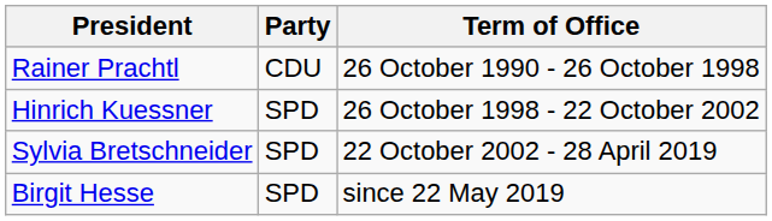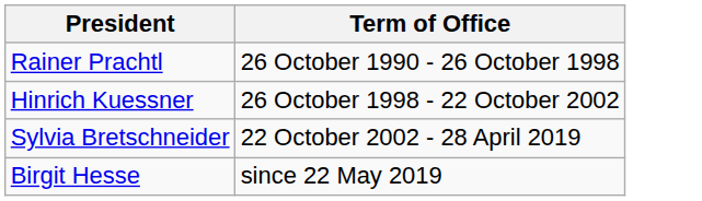 <table class="wikitable">
 <tr>
 <th>President</th>
-<th>Party</th>
 <th>Term of Office</th>
 </tr>
 <tr>
 <td><a href='#'>Rainer Prachtl</a></td>
-<td>CDU</td>
 <td>26 October 1990 - 26 October 1998</td>
 </tr>
 <tr>
 <td><a href='#'>Hinrich Kuessner</a></td>
-<td>SPD</td>
 <td>26 October 1998 - 22 October 2002</td>
 </tr>
 <tr>
 <td><a href='#'>Sylvia Bretschneider</a></td>
-<td>SPD</td>
 <td>22 October 2002 - 28 April 2019</td>
 </tr>
 <tr>
 <td><a href='#'>Birgit Hesse</a></td>
-<td>SPD</td>
 <td>since 22 May 2019</td>
 </tr>
 </table>
